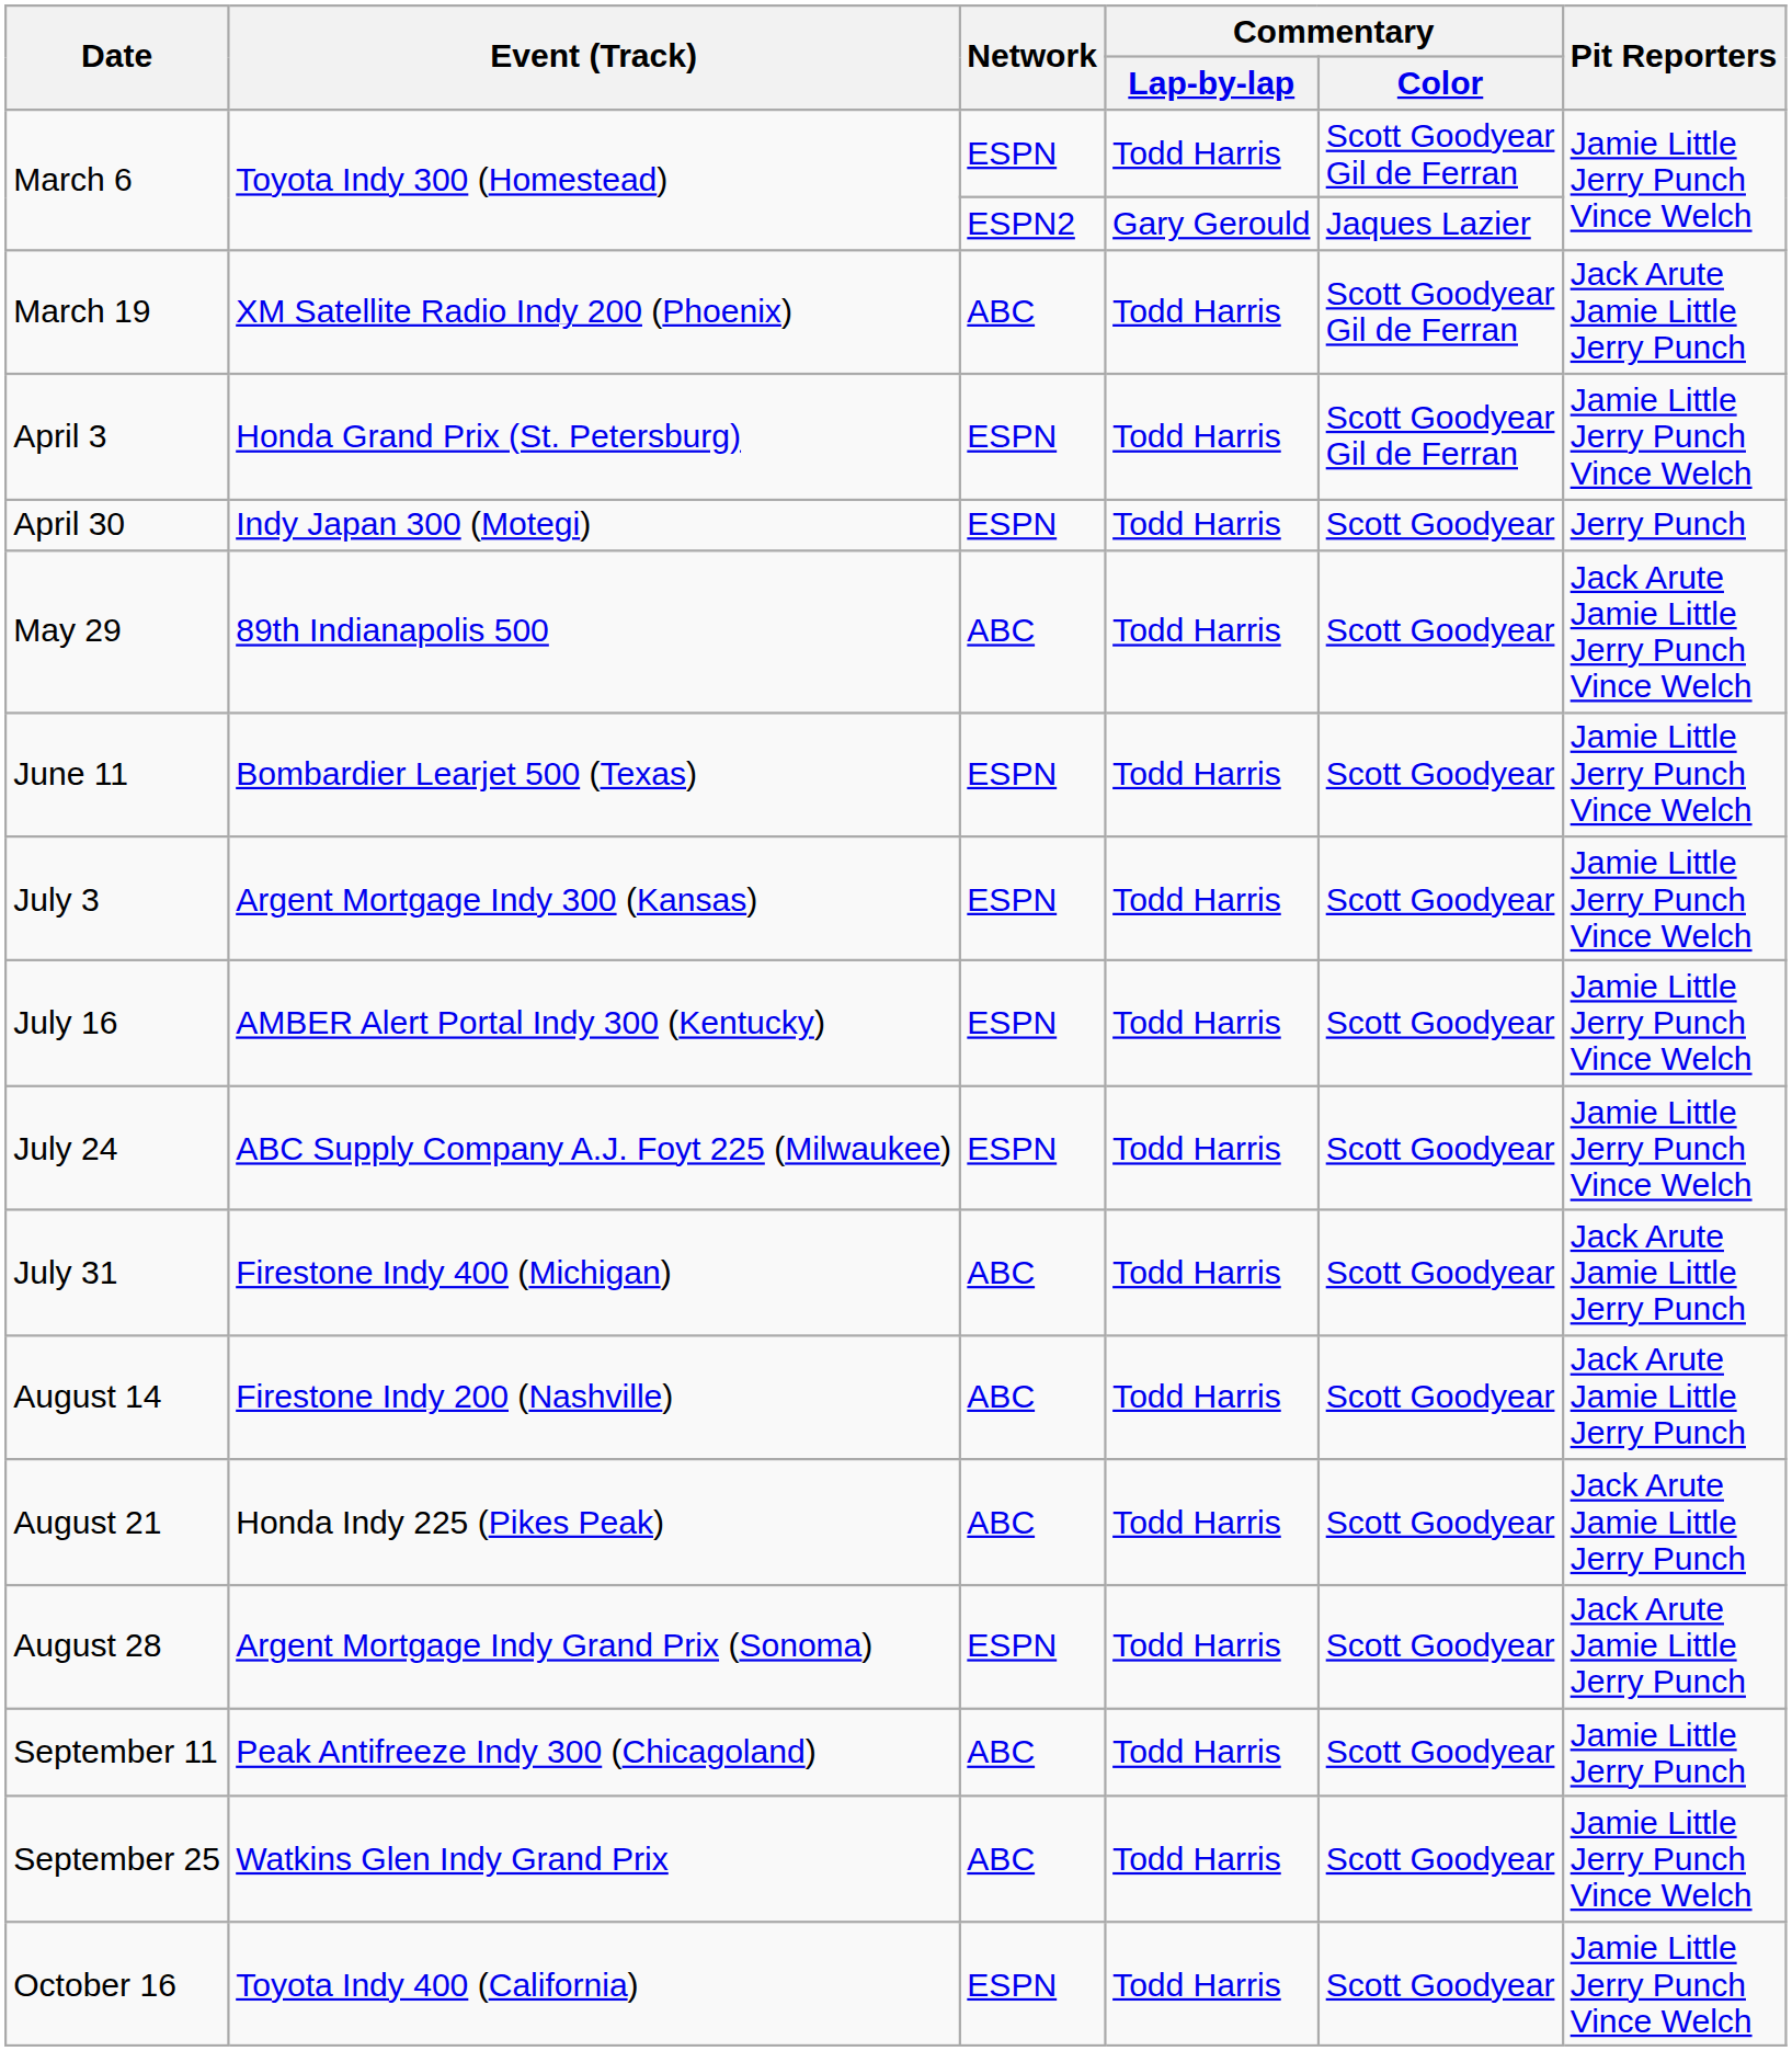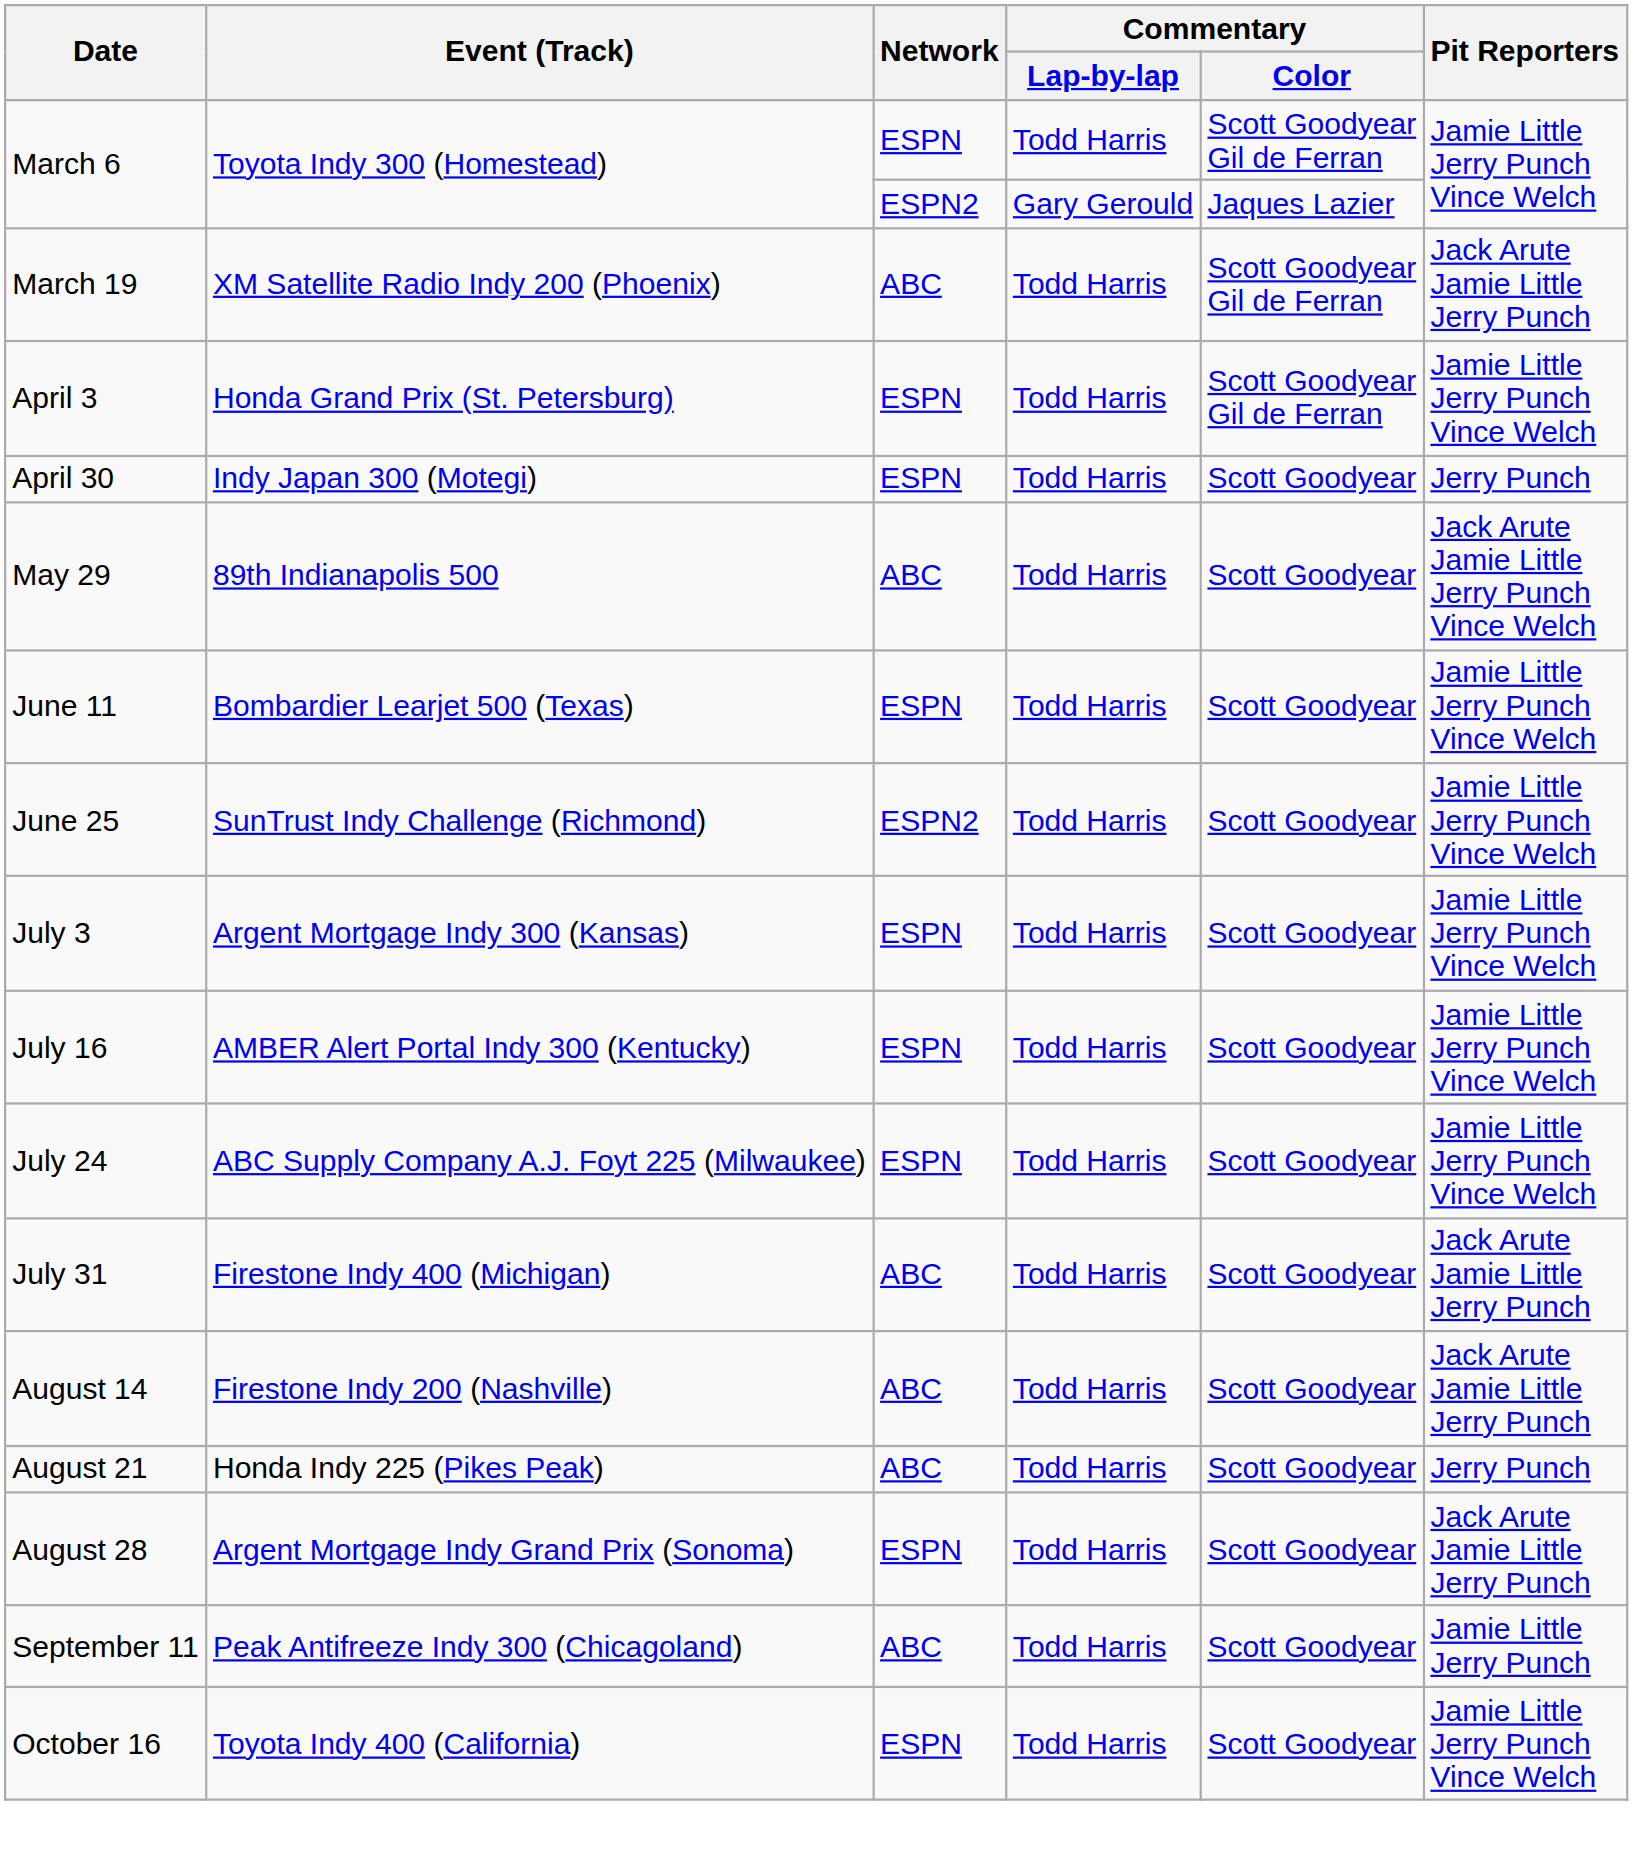 <table class="wikitable" style="font-size: 85%;">
 <tr>
 <th rowspan=2>Date</th>
 <th rowspan=2>Event (Track)</th>
 <th rowspan=2>Network</th>
 <th colspan=2>Commentary</th>
 <th rowspan=2>Pit Reporters</th>
 </tr>
 <tr>
 <th><a href='#'>Lap-by-lap</a></th>
 <th><a href='#'>Color</a></th>
 </tr>
 <tr>
 <td rowspan=2>March 6</td>
 <td rowspan=2><a href='#'>Toyota Indy 300</a> (<a href='#'>Homestead</a>)</td>
 <td><a href='#'>ESPN</a></td>
 <td><a href='#'>Todd Harris</a></td>
 <td><a href='#'>Scott Goodyear</a><br><a href='#'>Gil de Ferran</a></td>
 <td rowspan=2><a href='#'>Jamie Little</a><br><a href='#'>Jerry Punch</a><br><a href='#'>Vince Welch</a></td>
 </tr>
 <tr>
 <td><a href='#'>ESPN2</a></td>
 <td><a href='#'>Gary Gerould</a></td>
 <td><a href='#'>Jaques Lazier</a></td>
 </tr>
 <tr>
 <td>March 19</td>
 <td><a href='#'>XM Satellite Radio Indy 200</a> (<a href='#'>Phoenix</a>)</td>
 <td><a href='#'>ABC</a></td>
 <td><a href='#'>Todd Harris</a></td>
 <td><a href='#'>Scott Goodyear</a><br><a href='#'>Gil de Ferran</a></td>
 <td><a href='#'>Jack Arute</a><br><a href='#'>Jamie Little</a><br><a href='#'>Jerry Punch</a></td>
 </tr>
 <tr>
 <td>April 3</td>
 <td><a href='#'>Honda Grand Prix (St. Petersburg)</a></td>
 <td><a href='#'>ESPN</a></td>
 <td><a href='#'>Todd Harris</a></td>
 <td><a href='#'>Scott Goodyear</a><br><a href='#'>Gil de Ferran</a></td>
 <td><a href='#'>Jamie Little</a><br><a href='#'>Jerry Punch</a><br><a href='#'>Vince Welch</a></td>
 </tr>
 <tr>
 <td>April 30</td>
 <td><a href='#'>Indy Japan 300</a> (<a href='#'>Motegi</a>)</td>
 <td><a href='#'>ESPN</a></td>
 <td><a href='#'>Todd Harris</a></td>
 <td><a href='#'>Scott Goodyear</a></td>
 <td><a href='#'>Jerry Punch</a></td>
 </tr>
 <tr>
 <td>May 29</td>
 <td><a href='#'>89th Indianapolis 500</a></td>
 <td><a href='#'>ABC</a></td>
 <td><a href='#'>Todd Harris</a></td>
 <td><a href='#'>Scott Goodyear</a></td>
 <td><a href='#'>Jack Arute</a><br><a href='#'>Jamie Little</a><br><a href='#'>Jerry Punch</a><br><a href='#'>Vince Welch</a></td>
 </tr>
 <tr>
 <td>June 11</td>
 <td><a href='#'>Bombardier Learjet 500</a> (<a href='#'>Texas</a>)</td>
 <td><a href='#'>ESPN</a></td>
 <td><a href='#'>Todd Harris</a></td>
 <td><a href='#'>Scott Goodyear</a></td>
 <td><a href='#'>Jamie Little</a><br><a href='#'>Jerry Punch</a><br><a href='#'>Vince Welch</a></td>
 </tr>
 <tr>
+<td>June 25</td>
+<td><a href='#'>SunTrust Indy Challenge</a> (<a href='#'>Richmond</a>)</td>
+<td><a href='#'>ESPN2</a></td>
+<td><a href='#'>Todd Harris</a></td>
+<td><a href='#'>Scott Goodyear</a></td>
+<td><a href='#'>Jamie Little</a><br><a href='#'>Jerry Punch</a><br><a href='#'>Vince Welch</a></td>
+</tr>
+<tr>
 <td>July 3</td>
 <td><a href='#'>Argent Mortgage Indy 300</a> (<a href='#'>Kansas</a>)</td>
 <td><a href='#'>ESPN</a></td>
 <td><a href='#'>Todd Harris</a></td>
 <td><a href='#'>Scott Goodyear</a></td>
 <td><a href='#'>Jamie Little</a><br><a href='#'>Jerry Punch</a><br><a href='#'>Vince Welch</a></td>
 </tr>
 <tr>
 <td>July 16</td>
 <td><a href='#'>AMBER Alert Portal Indy 300</a> (<a href='#'>Kentucky</a>)</td>
 <td><a href='#'>ESPN</a></td>
 <td><a href='#'>Todd Harris</a></td>
 <td><a href='#'>Scott Goodyear</a></td>
 <td><a href='#'>Jamie Little</a><br><a href='#'>Jerry Punch</a><br><a href='#'>Vince Welch</a></td>
 </tr>
 <tr>
 <td>July 24</td>
 <td><a href='#'>ABC Supply Company A.J. Foyt 225</a> (<a href='#'>Milwaukee</a>)</td>
 <td><a href='#'>ESPN</a></td>
 <td><a href='#'>Todd Harris</a></td>
 <td><a href='#'>Scott Goodyear</a></td>
 <td><a href='#'>Jamie Little</a><br><a href='#'>Jerry Punch</a><br><a href='#'>Vince Welch</a></td>
 </tr>
 <tr>
 <td>July 31</td>
 <td><a href='#'>Firestone Indy 400</a> (<a href='#'>Michigan</a>)</td>
 <td><a href='#'>ABC</a></td>
 <td><a href='#'>Todd Harris</a></td>
 <td><a href='#'>Scott Goodyear</a></td>
 <td><a href='#'>Jack Arute</a><br><a href='#'>Jamie Little</a><br><a href='#'>Jerry Punch</a></td>
 </tr>
 <tr>
 <td>August 14</td>
 <td><a href='#'>Firestone Indy 200</a> (<a href='#'>Nashville</a>)</td>
 <td><a href='#'>ABC</a></td>
 <td><a href='#'>Todd Harris</a></td>
 <td><a href='#'>Scott Goodyear</a></td>
 <td><a href='#'>Jack Arute</a><br><a href='#'>Jamie Little</a><br><a href='#'>Jerry Punch</a></td>
 </tr>
 <tr>
 <td>August 21</td>
 <td>Honda Indy 225 (<a href='#'>Pikes Peak</a>)</td>
 <td><a href='#'>ABC</a></td>
 <td><a href='#'>Todd Harris</a></td>
 <td><a href='#'>Scott Goodyear</a></td>
-<td><a href='#'>Jack Arute</a><br><a href='#'>Jamie Little</a><br><a href='#'>Jerry Punch</a></td>
+<td><a href='#'>Jerry Punch</a></td>
 </tr>
 <tr>
 <td>August 28</td>
 <td><a href='#'>Argent Mortgage Indy Grand Prix</a> (<a href='#'>Sonoma</a>)</td>
 <td><a href='#'>ESPN</a></td>
 <td><a href='#'>Todd Harris</a></td>
 <td><a href='#'>Scott Goodyear</a></td>
 <td><a href='#'>Jack Arute</a><br><a href='#'>Jamie Little</a><br><a href='#'>Jerry Punch</a></td>
 </tr>
 <tr>
 <td>September 11</td>
 <td><a href='#'>Peak Antifreeze Indy 300</a> (<a href='#'>Chicagoland</a>)</td>
 <td><a href='#'>ABC</a></td>
 <td><a href='#'>Todd Harris</a></td>
 <td><a href='#'>Scott Goodyear</a></td>
 <td><a href='#'>Jamie Little</a><br><a href='#'>Jerry Punch</a></td>
 </tr>
 <tr>
-<td>September 25</td>
-<td><a href='#'>Watkins Glen Indy Grand Prix</a></td>
-<td><a href='#'>ABC</a></td>
-<td><a href='#'>Todd Harris</a></td>
-<td><a href='#'>Scott Goodyear</a></td>
-<td><a href='#'>Jamie Little</a><br><a href='#'>Jerry Punch</a><br><a href='#'>Vince Welch</a></td>
-</tr>
-<tr>
 <td>October 16</td>
 <td><a href='#'>Toyota Indy 400</a> (<a href='#'>California</a>)</td>
 <td><a href='#'>ESPN</a></td>
 <td><a href='#'>Todd Harris</a></td>
 <td><a href='#'>Scott Goodyear</a></td>
 <td><a href='#'>Jamie Little</a><br><a href='#'>Jerry Punch</a><br><a href='#'>Vince Welch</a></td>
 </tr>
 </table>
